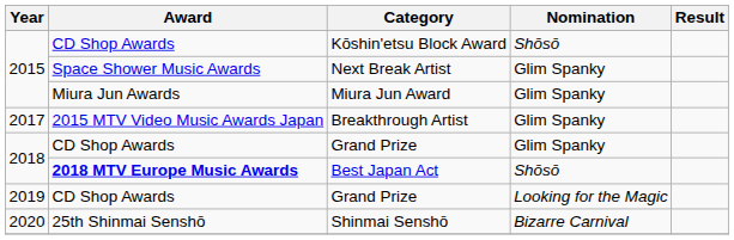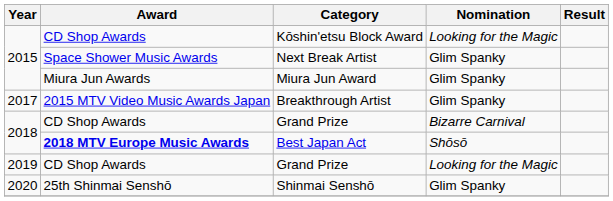 <table class="wikitable">
 <tr>
 <th>Year</th>
 <th>Award</th>
 <th>Category</th>
 <th>Nomination</th>
 <th>Result</th>
 </tr>
 <tr>
 <td rowspan="3">2015</td>
 <td><a href='#'>CD Shop Awards</a></td>
 <td>Kōshin'etsu Block Award</td>
-<td><em>Shōsō</em></td>
+<td><em>Looking for the Magic</em></td>
 <td></td>
 </tr>
 <tr>
 <td><a href='#'>Space Shower Music Awards</a></td>
 <td>Next Break Artist</td>
 <td>Glim Spanky</td>
 <td></td>
 </tr>
 <tr>
 <td>Miura Jun Awards</td>
 <td>Miura Jun Award</td>
 <td>Glim Spanky</td>
 <td></td>
 </tr>
 <tr>
 <td>2017</td>
 <td><a href='#'>2015 MTV Video Music Awards Japan</a></td>
 <td>Breakthrough Artist</td>
 <td>Glim Spanky</td>
 <td></td>
 </tr>
 <tr>
 <td rowspan="2">2018</td>
 <td>CD Shop Awards</td>
 <td>Grand Prize</td>
-<td>Glim Spanky</td>
+<td><em>Bizarre Carnival</em></td>
 <td></td>
 </tr>
 <tr>
 <td><strong><a href='#'>2018 MTV Europe Music Awards</a></strong></td>
 <td><a href='#'>Best Japan Act</a></td>
 <td><em>Shōsō</em></td>
 <td></td>
 </tr>
 <tr>
 <td>2019</td>
 <td>CD Shop Awards</td>
 <td>Grand Prize</td>
 <td><em>Looking for the Magic</em></td>
 <td></td>
 </tr>
 <tr>
 <td>2020</td>
 <td>25th Shinmai Senshō</td>
 <td>Shinmai Senshō</td>
-<td><em>Bizarre Carnival</em></td>
+<td>Glim Spanky</td>
 <td></td>
 </tr>
 <tr>
 </tr>
 </table>
